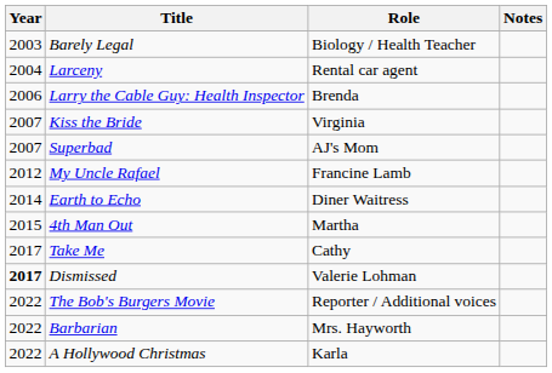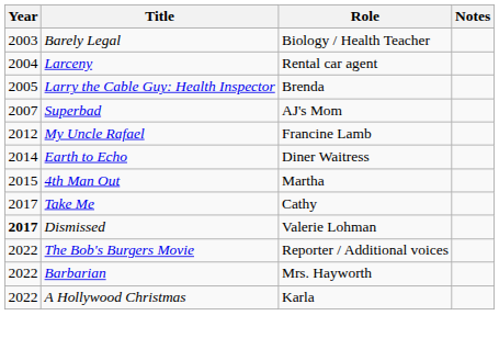 <table class="wikitable sortable">
 <tr>
 <th>Year</th>
 <th>Title</th>
 <th>Role</th>
 <th>Notes</th>
 </tr>
 <tr>
 <td>2003</td>
 <td><em>Barely Legal</em></td>
 <td>Biology / Health Teacher</td>
 <td></td>
 </tr>
 <tr>
 <td>2004</td>
 <td><em><a href='#'>Larceny</a></em></td>
 <td>Rental car agent</td>
 <td></td>
 </tr>
 <tr>
-<td>2006</td>
+<td>2005</td>
 <td><em><a href='#'>Larry the Cable Guy: Health Inspector</a></em></td>
 <td>Brenda</td>
-<td></td>
-</tr>
-<tr>
-<td>2007</td>
-<td><em><a href='#'>Kiss the Bride</a></em></td>
-<td>Virginia</td>
 <td></td>
 </tr>
 <tr>
 <td>2007</td>
 <td><em><a href='#'>Superbad</a></em></td>
 <td>AJ's Mom</td>
 <td></td>
 </tr>
 <tr>
 <td>2012</td>
 <td><em><a href='#'>My Uncle Rafael</a></em></td>
 <td>Francine Lamb</td>
 <td></td>
 </tr>
 <tr>
 <td>2014</td>
 <td><em><a href='#'>Earth to Echo</a></em></td>
 <td>Diner Waitress</td>
 <td></td>
 </tr>
 <tr>
 <td>2015</td>
 <td><em><a href='#'>4th Man Out</a></em></td>
 <td>Martha</td>
 <td></td>
 </tr>
 <tr>
 <td>2017</td>
 <td><em><a href='#'>Take Me</a></em></td>
 <td>Cathy</td>
 <td></td>
 </tr>
 <tr>
 <td><strong>2017</strong></td>
 <td><em>Dismissed</em></td>
 <td>Valerie Lohman</td>
 <td></td>
 </tr>
 <tr>
 <td>2022</td>
 <td><em><a href='#'>The Bob's Burgers Movie</a></em></td>
 <td>Reporter / Additional voices</td>
 <td></td>
 </tr>
 <tr>
 <td>2022</td>
 <td><em><a href='#'>Barbarian</a></em></td>
 <td>Mrs. Hayworth</td>
 <td></td>
 </tr>
 <tr>
 <td>2022</td>
 <td><em>A Hollywood Christmas</em></td>
 <td>Karla</td>
 <td></td>
 </tr>
 </table>
